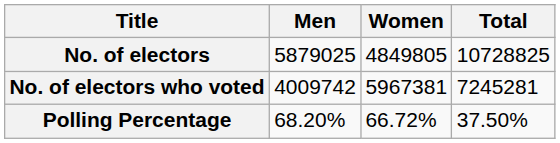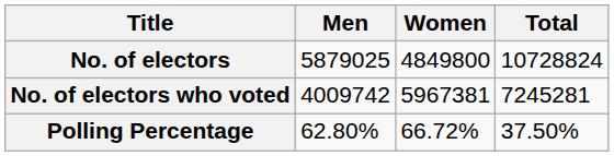 <table class="wikitable sortable">
 <tr>
 <th>Title</th>
 <th>Men</th>
 <th>Women</th>
 <th>Total</th>
 </tr>
 <tr>
 <th>No. of electors</th>
 <td>5879025</td>
-<td>4849805</td>
-<td>10728825</td>
+<td>4849800</td>
+<td>10728824</td>
 </tr>
 <tr>
 <th>No. of electors who voted</th>
 <td>4009742</td>
 <td>5967381</td>
 <td>7245281</td>
 </tr>
 <tr>
 <th>Polling Percentage</th>
-<td>68.20%</td>
+<td>62.80%</td>
 <td>66.72%</td>
 <td>37.50%</td>
 </tr>
 </table>
